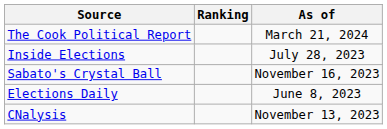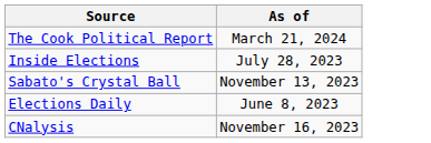 <table class="wikitable" style="text-align:center">
 <tr>
 <th>Source</th>
-<th>Ranking</th>
 <th>As of</th>
 </tr>
 <tr>
 <td align=left><a href='#'>The Cook Political Report</a></td>
-<td></td>
 <td>March 21, 2024</td>
 </tr>
 <tr>
 <td align=left><a href='#'>Inside Elections</a></td>
-<td></td>
 <td>July 28, 2023</td>
 </tr>
 <tr>
 <td align=left><a href='#'>Sabato's Crystal Ball</a></td>
-<td></td>
-<td>November 16, 2023</td>
+<td>November 13, 2023</td>
 </tr>
 <tr>
 <td align=left><a href='#'>Elections Daily</a></td>
-<td></td>
 <td>June 8, 2023</td>
 </tr>
 <tr>
 <td align=left><a href='#'>CNalysis</a></td>
-<td></td>
-<td>November 13, 2023</td>
+<td>November 16, 2023</td>
 </tr>
 </table>
